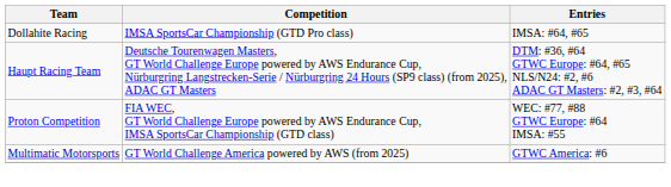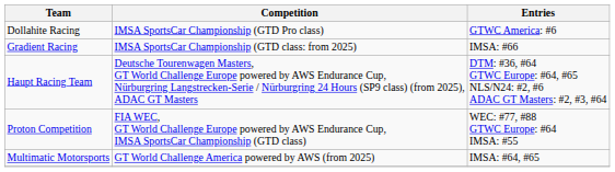 <table class = "wikitable">
 <tr>
 <th>Team</th>
 <th>Competition</th>
 <th>Entries</th>
 </tr>
 <tr>
 <td> Dollahite Racing</td>
 <td><a href='#'>IMSA SportsCar Championship</a> (GTD Pro class)</td>
-<td>IMSA: #64, #65</td>
+<td><a href='#'>GTWC America</a>: #6</td>
+</tr>
+<tr>
+<td> <a href='#'>Gradient Racing</a></td>
+<td><a href='#'>IMSA SportsCar Championship</a> (GTD class: from 2025)</td>
+<td>IMSA: #66</td>
 </tr>
 <tr>
 <td> <a href='#'>Haupt Racing Team</a></td>
 <td><a href='#'>Deutsche Tourenwagen Masters</a>,<br> <a href='#'>GT World Challenge Europe</a> powered by AWS Endurance Cup,<br> <a href='#'>Nürburgring Langstrecken-Serie</a> / <a href='#'>Nürburgring 24 Hours</a>  (SP9 class) (from 2025), <br> <a href='#'>ADAC GT Masters</a></td>
 <td><a href='#'>DTM</a>: #36, #64 <br> <a href='#'>GTWC Europe</a>: #64, #65 <br> NLS/N24: #2, #6 <br> <a href='#'>ADAC GT Masters</a>: #2, #3, #64</td>
 </tr>
 <tr>
 <td> <a href='#'>Proton Competition</a></td>
 <td><a href='#'>FIA WEC</a>,<br> <a href='#'>GT World Challenge Europe</a> powered by AWS Endurance Cup,<br> <a href='#'>IMSA SportsCar Championship</a> (GTD class)</td>
 <td>WEC: #77, #88 <br> <a href='#'>GTWC Europe</a>: #64 <br> IMSA: #55</td>
 </tr>
 <tr>
 <td> <a href='#'>Multimatic Motorsports</a></td>
 <td><a href='#'>GT World Challenge America</a> powered by AWS (from 2025)</td>
-<td><a href='#'>GTWC America</a>: #6</td>
+<td>IMSA: #64, #65</td>
 </tr>
 <tr>
 </tr>
 </table>
